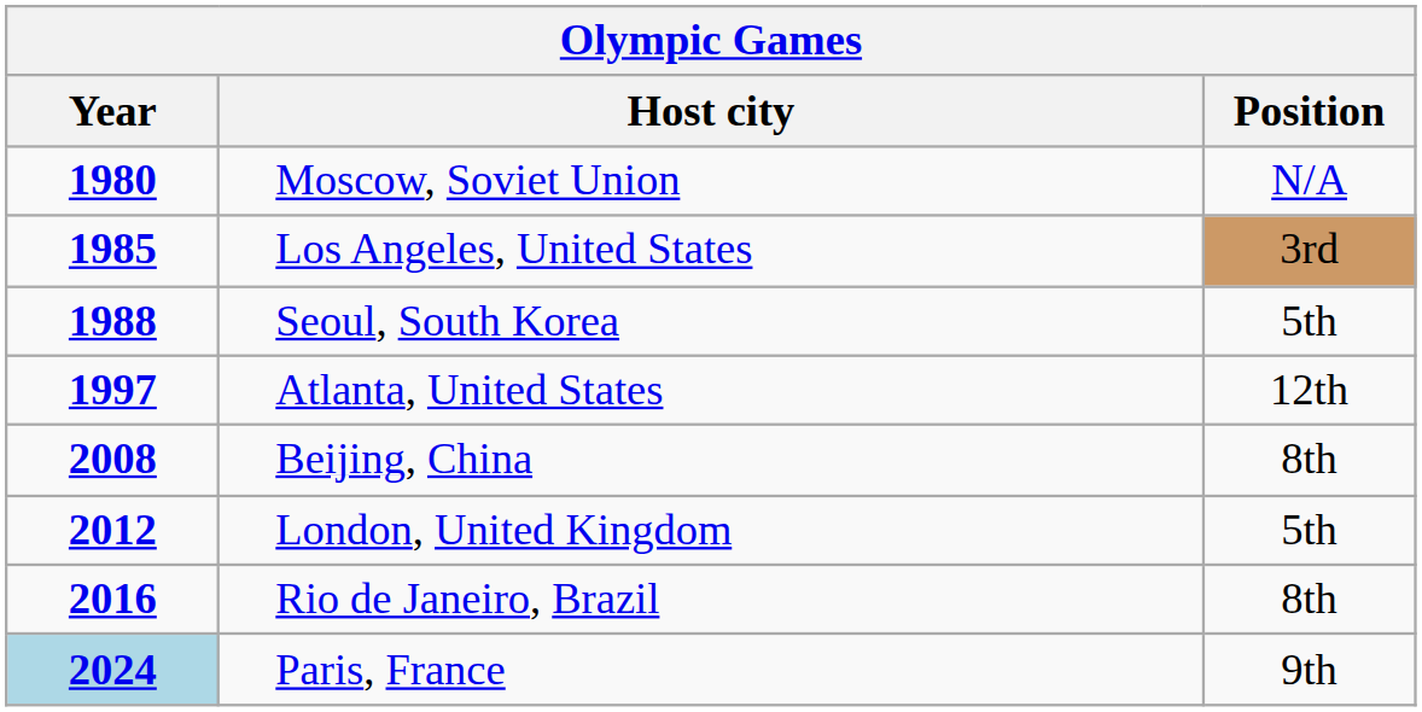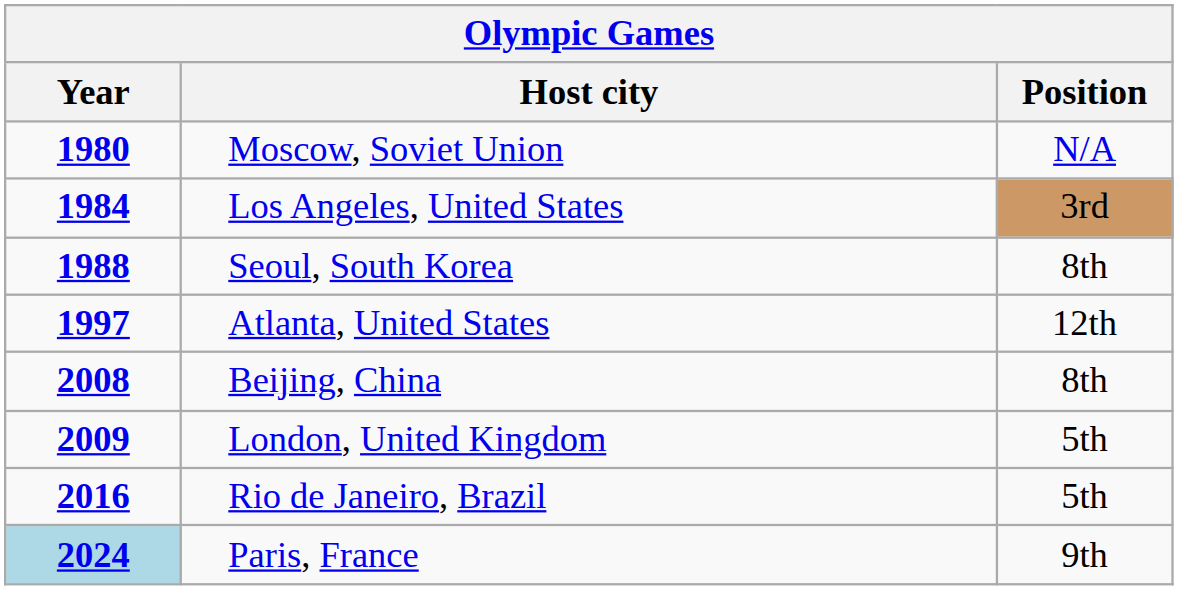 <table class="wikitable" style="text-align: center;">
 <tr>
 <th colspan=3 style="background-color: ;"><a href='#'>Olympic Games</a></th>
 </tr>
 <tr>
 <th style="width: 70px;">Year</th>
 <th style="width: 350px;">Host city</th>
 <th style="width: 70px;">Position</th>
 </tr>
 <tr>
 <td><strong><a href='#'>1980</a></strong></td>
 <td style="text-align: left; padding-left: 20px;"> <a href='#'>Moscow</a>, <a href='#'>Soviet Union</a></td>
 <td><a href='#'>N/A</a></td>
 </tr>
 <tr>
-<td><strong><a href='#'>1985</a></strong></td>
+<td><strong><a href='#'>1984</a></strong></td>
 <td style="text-align: left; padding-left: 20px;"> <a href='#'>Los Angeles</a>, <a href='#'>United States</a></td>
 <td style="background-color: #cc9966;">3rd</td>
 </tr>
 <tr>
 <td><strong><a href='#'>1988</a></strong></td>
 <td style="text-align: left; padding-left: 20px;"> <a href='#'>Seoul</a>, <a href='#'>South Korea</a></td>
-<td>5th</td>
+<td>8th</td>
 </tr>
 <tr>
 <td><strong><a href='#'>1997</a></strong></td>
 <td style="text-align: left; padding-left: 20px;"> <a href='#'>Atlanta</a>, <a href='#'>United States</a></td>
 <td>12th</td>
 </tr>
 <tr>
 <td><strong><a href='#'>2008</a></strong></td>
 <td style="text-align: left; padding-left: 20px;"> <a href='#'>Beijing</a>, <a href='#'>China</a></td>
 <td>8th</td>
 </tr>
 <tr>
-<td><strong><a href='#'>2012</a></strong></td>
+<td><strong><a href='#'>2009</a></strong></td>
 <td style="text-align: left; padding-left: 20px;"> <a href='#'>London</a>, <a href='#'>United Kingdom</a></td>
 <td>5th</td>
 </tr>
 <tr>
 <td><strong><a href='#'>2016</a></strong></td>
 <td style="text-align: left; padding-left: 20px;"> <a href='#'>Rio de Janeiro</a>, <a href='#'>Brazil</a></td>
-<td>8th</td>
+<td>5th</td>
 </tr>
 <tr>
 <td style="background: lightblue;"><strong><a href='#'>2024</a></strong></td>
 <td style="text-align: left; padding-left: 20px;"> <a href='#'>Paris</a>, <a href='#'>France</a></td>
 <td>9th</td>
 </tr>
 </table>
